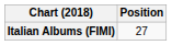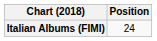 <table class="wikitable plainrowheaders" style="text-align:center">
 <tr>
 <th scope="col">Chart (2018)</th>
 <th scope="col">Position</th>
 </tr>
 <tr>
 <th scope="row">Italian Albums (FIMI)</th>
-<td>27</td>
+<td>24</td>
 </tr>
 </table>
